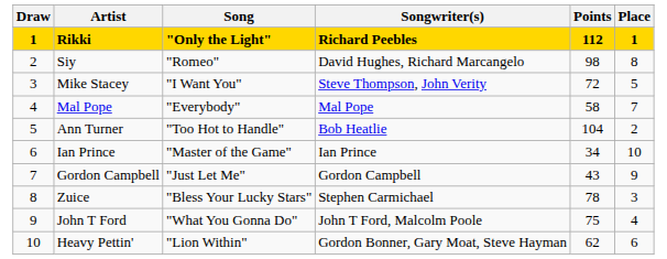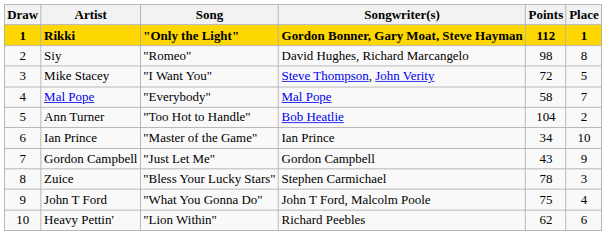 <table class="sortable wikitable" style="margin: 1em auto 1em auto; text-align:center">
 <tr>
 <th>Draw</th>
 <th>Artist</th>
 <th>Song</th>
 <th>Songwriter(s)</th>
 <th>Points</th>
 <th>Place</th>
 </tr>
 <tr style="font-weight:bold; background:gold;">
 <td>1</td>
 <td align="left">Rikki</td>
 <td align="left">"Only the Light"</td>
-<td align="left">Richard Peebles</td>
+<td align="left">Gordon Bonner, Gary Moat, Steve Hayman</td>
 <td>112</td>
 <td>1</td>
 </tr>
 <tr>
 <td>2</td>
 <td align="left">Siy</td>
 <td align="left">"Romeo"</td>
 <td align="left">David Hughes, Richard Marcangelo</td>
 <td>98</td>
 <td>8</td>
 </tr>
 <tr>
 <td>3</td>
 <td align="left">Mike Stacey</td>
 <td align="left">"I Want You"</td>
 <td align="left"><a href='#'>Steve Thompson</a>, <a href='#'>John Verity</a></td>
 <td>72</td>
 <td>5</td>
 </tr>
 <tr>
 <td>4</td>
 <td align="left"><a href='#'>Mal Pope</a></td>
 <td align="left">"Everybody"</td>
 <td align="left"><a href='#'>Mal Pope</a></td>
 <td>58</td>
 <td>7</td>
 </tr>
 <tr>
 <td>5</td>
 <td align="left">Ann Turner</td>
 <td align="left">"Too Hot to Handle"</td>
 <td align="left"><a href='#'>Bob Heatlie</a></td>
 <td>104</td>
 <td>2</td>
 </tr>
 <tr>
 <td>6</td>
 <td align="left">Ian Prince</td>
 <td align="left">"Master of the Game"</td>
 <td align="left">Ian Prince</td>
 <td>34</td>
 <td>10</td>
 </tr>
 <tr>
 <td>7</td>
 <td align="left">Gordon Campbell</td>
 <td align="left">"Just Let Me"</td>
 <td align="left">Gordon Campbell</td>
 <td>43</td>
 <td>9</td>
 </tr>
 <tr>
 <td>8</td>
 <td align="left">Zuice</td>
 <td align="left">"Bless Your Lucky Stars"</td>
 <td align="left">Stephen Carmichael</td>
 <td>78</td>
 <td>3</td>
 </tr>
 <tr>
 <td>9</td>
 <td align="left">John T Ford</td>
 <td align="left">"What You Gonna Do"</td>
 <td align="left">John T Ford, Malcolm Poole</td>
 <td>75</td>
 <td>4</td>
 </tr>
 <tr>
 <td>10</td>
 <td align="left">Heavy Pettin'</td>
 <td align="left">"Lion Within"</td>
-<td align="left">Gordon Bonner, Gary Moat, Steve Hayman</td>
+<td align="left">Richard Peebles</td>
 <td>62</td>
 <td>6</td>
 </tr>
 </table>
